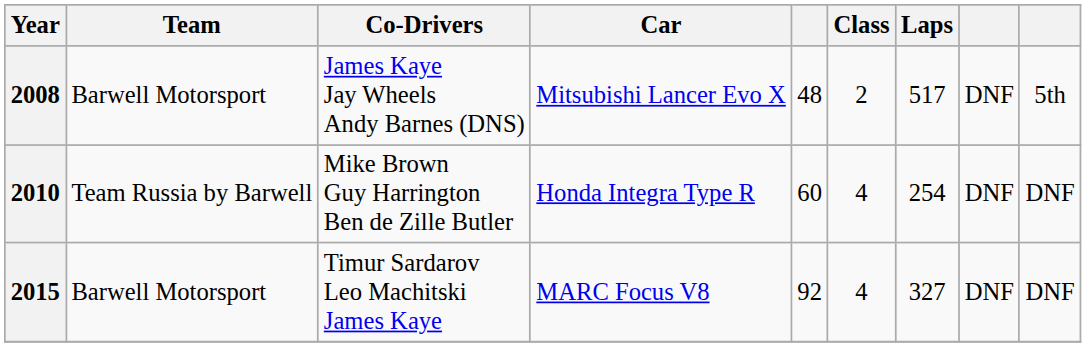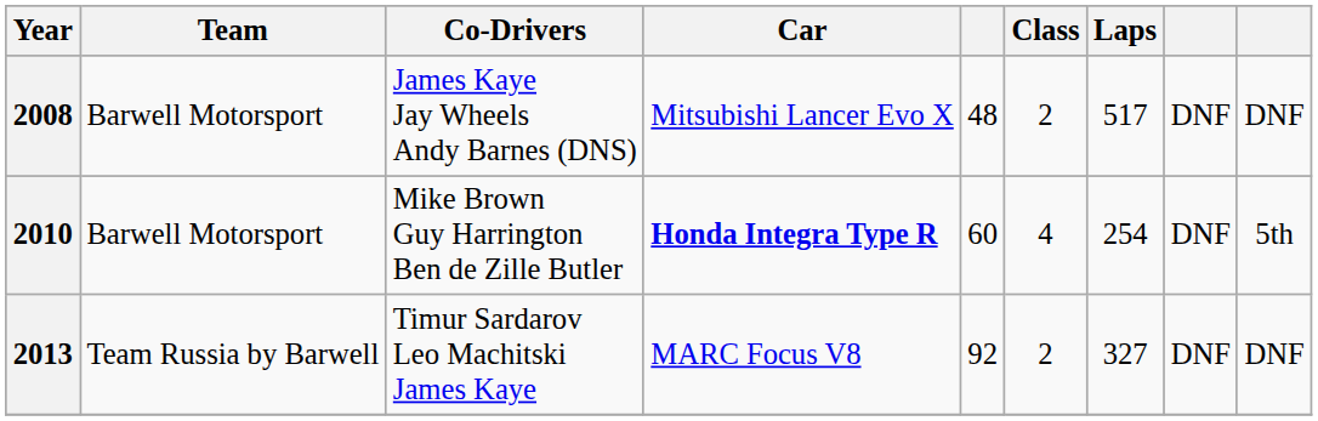 <table class="wikitable" style="font-size:90%">
 <tr>
 <th>Year</th>
 <th>Team</th>
 <th>Co-Drivers</th>
 <th>Car</th>
 <th></th>
 <th>Class</th>
 <th>Laps</th>
 <th></th>
 <th></th>
 </tr>
 <tr style="text-align:center;">
 <th>2008</th>
 <td align="left" nowrap> Barwell Motorsport</td>
 <td align="left" nowrap> <a href='#'>James Kaye</a><br> Jay Wheels<br> Andy Barnes (DNS)</td>
 <td align="left" nowrap><a href='#'>Mitsubishi Lancer Evo X</a></td>
 <td>48</td>
 <td>2</td>
 <td>517</td>
 <td>DNF</td>
-<td>5th</td>
+<td>DNF</td>
 </tr>
 <tr style="text-align:center;">
 <th>2010</th>
-<td align="left" nowrap> Team Russia by Barwell</td>
+<td align="left" nowrap> Barwell Motorsport</td>
 <td align="left" nowrap> Mike Brown<br> Guy Harrington<br> Ben de Zille Butler</td>
-<td align="left" nowrap><a href='#'>Honda Integra Type R</a></td>
+<td align="left" nowrap><strong><a href='#'>Honda Integra Type R</a></strong></td>
 <td>60</td>
 <td>4</td>
 <td>254</td>
 <td>DNF</td>
-<td>DNF</td>
+<td>5th</td>
 </tr>
 <tr style="text-align:center;">
-<th>2015</th>
-<td align="left" nowrap> Barwell Motorsport</td>
+<th>2013</th>
+<td align="left" nowrap> Team Russia by Barwell</td>
 <td align="left" nowrap> Timur Sardarov<br> Leo Machitski<br> <a href='#'>James Kaye</a></td>
 <td align="left" nowrap><a href='#'>MARC Focus V8</a></td>
 <td>92</td>
-<td>4</td>
+<td>2</td>
 <td>327</td>
 <td>DNF</td>
 <td>DNF</td>
 </tr>
 <tr style="text-align:center;">
 </tr>
 </table>
